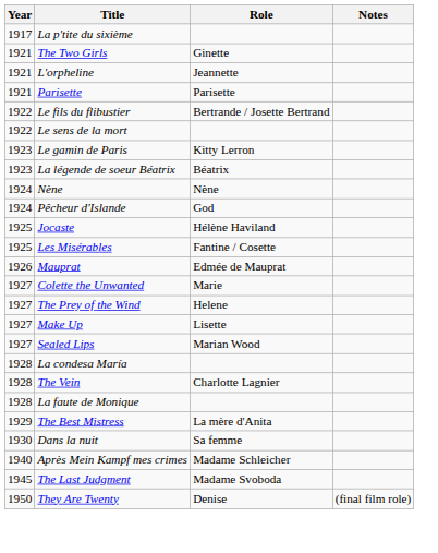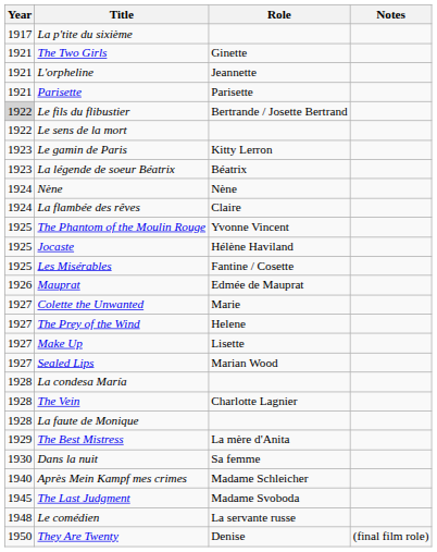 <table class="wikitable">
 <tr>
 <th>Year</th>
 <th>Title</th>
 <th>Role</th>
 <th>Notes</th>
 </tr>
 <tr>
 <td>1917</td>
 <td><em>La p'tite du sixième</em></td>
 <td></td>
 <td></td>
 </tr>
 <tr>
 <td>1921</td>
 <td><em><a href='#'>The Two Girls</a></em></td>
 <td>Ginette</td>
 <td></td>
 </tr>
 <tr>
 <td>1921</td>
 <td><em>L'orpheline</em></td>
 <td>Jeannette</td>
 <td></td>
 </tr>
 <tr>
 <td>1921</td>
 <td><em><a href='#'>Parisette</a></em></td>
 <td>Parisette</td>
 <td></td>
 </tr>
 <tr>
-<td>1922</td>
+<td style="background: lightgrey;">1922</td>
 <td><em>Le fils du flibustier</em></td>
 <td>Bertrande / Josette Bertrand</td>
 <td></td>
 </tr>
 <tr>
 <td>1922</td>
 <td><em>Le sens de la mort</em></td>
 <td></td>
 <td></td>
 </tr>
 <tr>
 <td>1923</td>
 <td><em>Le gamin de Paris</em></td>
 <td>Kitty Lerron</td>
 <td></td>
 </tr>
 <tr>
 <td>1923</td>
 <td><em>La légende de soeur Béatrix</em></td>
 <td>Béatrix</td>
 <td></td>
 </tr>
 <tr>
 <td>1924</td>
 <td><em>Nène</em></td>
 <td>Nène</td>
 <td></td>
 </tr>
 <tr>
 <td>1924</td>
-<td><em>Pêcheur d'Islande</em></td>
-<td>God</td>
+<td><em>La flambée des rêves</em></td>
+<td>Claire</td>
+<td></td>
+</tr>
+<tr>
+<td>1925</td>
+<td><em><a href='#'>The Phantom of the Moulin Rouge</a></em></td>
+<td>Yvonne Vincent</td>
 <td></td>
 </tr>
 <tr>
 <td>1925</td>
 <td><em><a href='#'>Jocaste</a></em></td>
 <td>Hélène Haviland</td>
 <td></td>
 </tr>
 <tr>
 <td>1925</td>
 <td><em><a href='#'>Les Misérables</a></em></td>
 <td>Fantine / Cosette</td>
 <td></td>
 </tr>
 <tr>
 <td>1926</td>
 <td><em><a href='#'>Mauprat</a></em></td>
 <td>Edmée de Mauprat</td>
 <td></td>
 </tr>
 <tr>
 <td>1927</td>
 <td><em><a href='#'>Colette the Unwanted</a></em></td>
 <td>Marie</td>
 <td></td>
 </tr>
 <tr>
 <td>1927</td>
 <td><em><a href='#'>The Prey of the Wind</a></em></td>
 <td>Helene</td>
 <td></td>
 </tr>
 <tr>
 <td>1927</td>
 <td><em><a href='#'>Make Up</a></em></td>
 <td>Lisette</td>
 <td></td>
 </tr>
 <tr>
 <td>1927</td>
 <td><em><a href='#'>Sealed Lips</a></em></td>
 <td>Marian Wood</td>
 <td></td>
 </tr>
 <tr>
 <td>1928</td>
 <td><em>La condesa María</em></td>
 <td></td>
 <td></td>
 </tr>
 <tr>
 <td>1928</td>
 <td><em><a href='#'>The Vein</a></em></td>
 <td>Charlotte Lagnier</td>
 <td></td>
 </tr>
 <tr>
 <td>1928</td>
 <td><em>La faute de Monique</em></td>
 <td></td>
 <td></td>
 </tr>
 <tr>
 <td>1929</td>
 <td><em><a href='#'>The Best Mistress</a></em></td>
 <td>La mère d'Anita</td>
 <td></td>
 </tr>
 <tr>
 <td>1930</td>
 <td><em>Dans la nuit</em></td>
 <td>Sa femme</td>
 <td></td>
 </tr>
 <tr>
 <td>1940</td>
 <td><em>Après Mein Kampf mes crimes</em></td>
 <td>Madame Schleicher</td>
 <td></td>
 </tr>
 <tr>
 <td>1945</td>
 <td><em><a href='#'>The Last Judgment</a></em></td>
 <td>Madame Svoboda</td>
 <td></td>
 </tr>
 <tr>
+<td>1948</td>
+<td><em>Le comédien</em></td>
+<td>La servante russe</td>
+<td></td>
+</tr>
+<tr>
 <td>1950</td>
 <td><em><a href='#'>They Are Twenty</a></em></td>
 <td>Denise</td>
 <td>(final film role)</td>
 </tr>
 </table>
